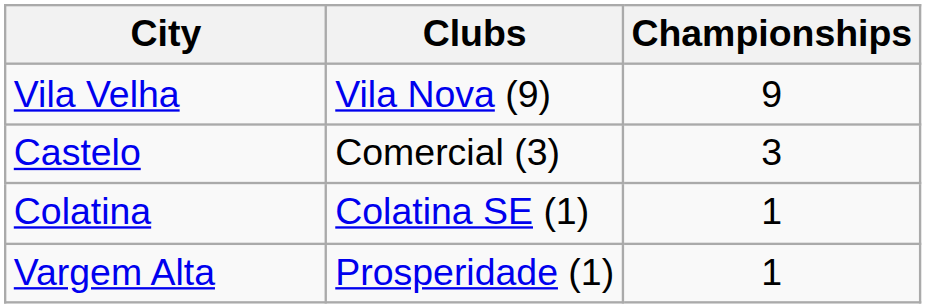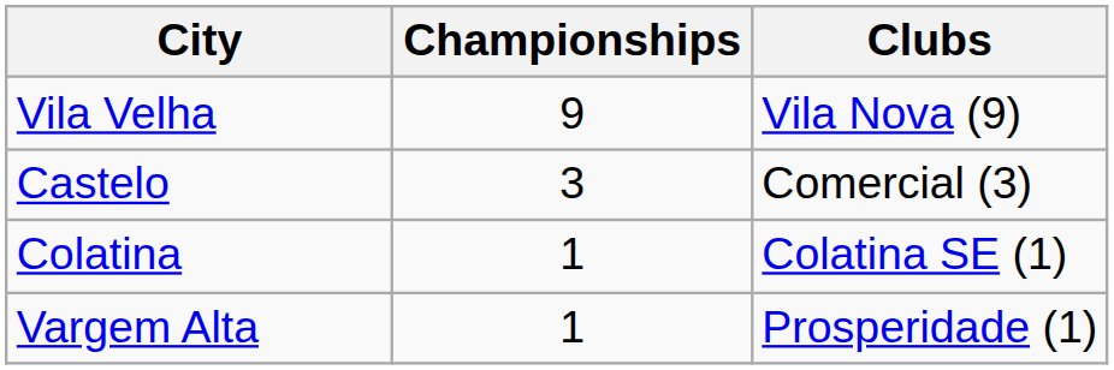 <table class="wikitable">
 <tr>
 <th style="width:130px">City</th>
+<th>Championships</th>
 <th>Clubs</th>
-<th>Championships</th>
 </tr>
 <tr>
 <td> <a href='#'>Vila Velha</a></td>
+<td align="center">9</td>
 <td><a href='#'>Vila Nova</a> (9)</td>
-<td align="center">9</td>
 </tr>
 <tr>
 <td> <a href='#'>Castelo</a></td>
+<td align="center">3</td>
 <td>Comercial (3)</td>
-<td align="center">3</td>
 </tr>
 <tr>
 <td> <a href='#'>Colatina</a></td>
+<td align="center">1</td>
 <td><a href='#'>Colatina SE</a> (1)</td>
-<td align="center">1</td>
 </tr>
 <tr>
 <td> <a href='#'>Vargem Alta</a></td>
+<td align="center">1</td>
 <td><a href='#'>Prosperidade</a> (1)</td>
-<td align="center">1</td>
 </tr>
 </table>
